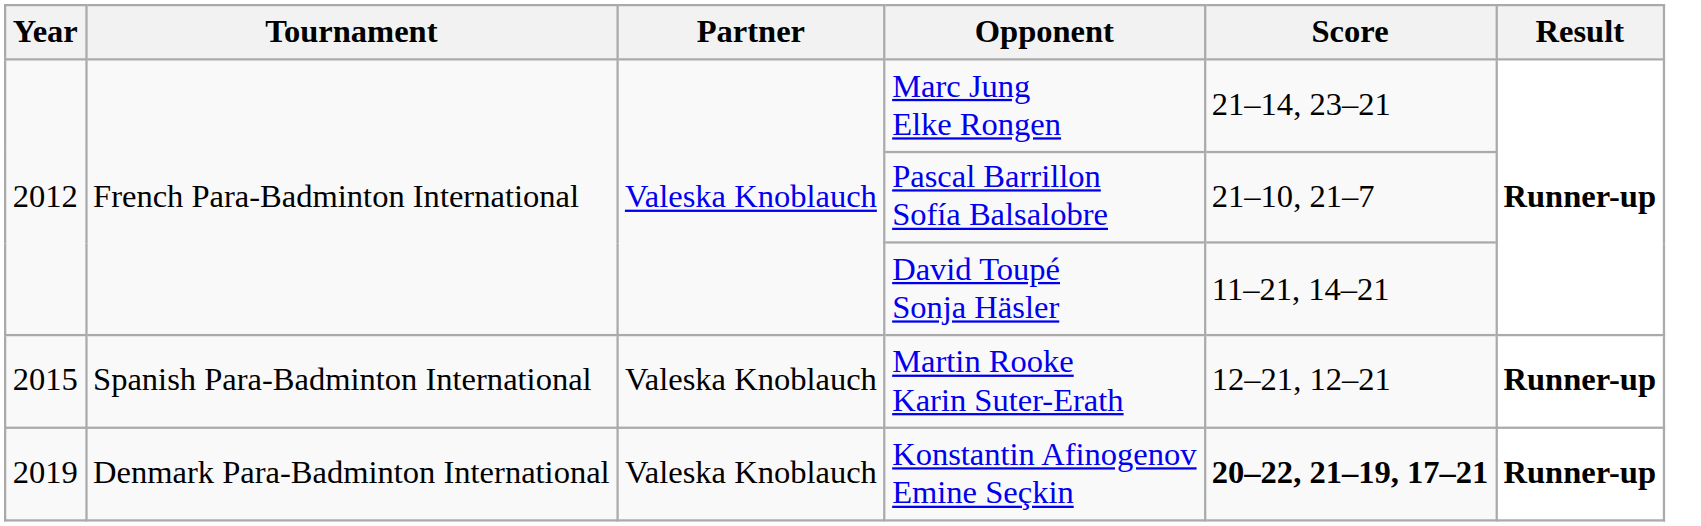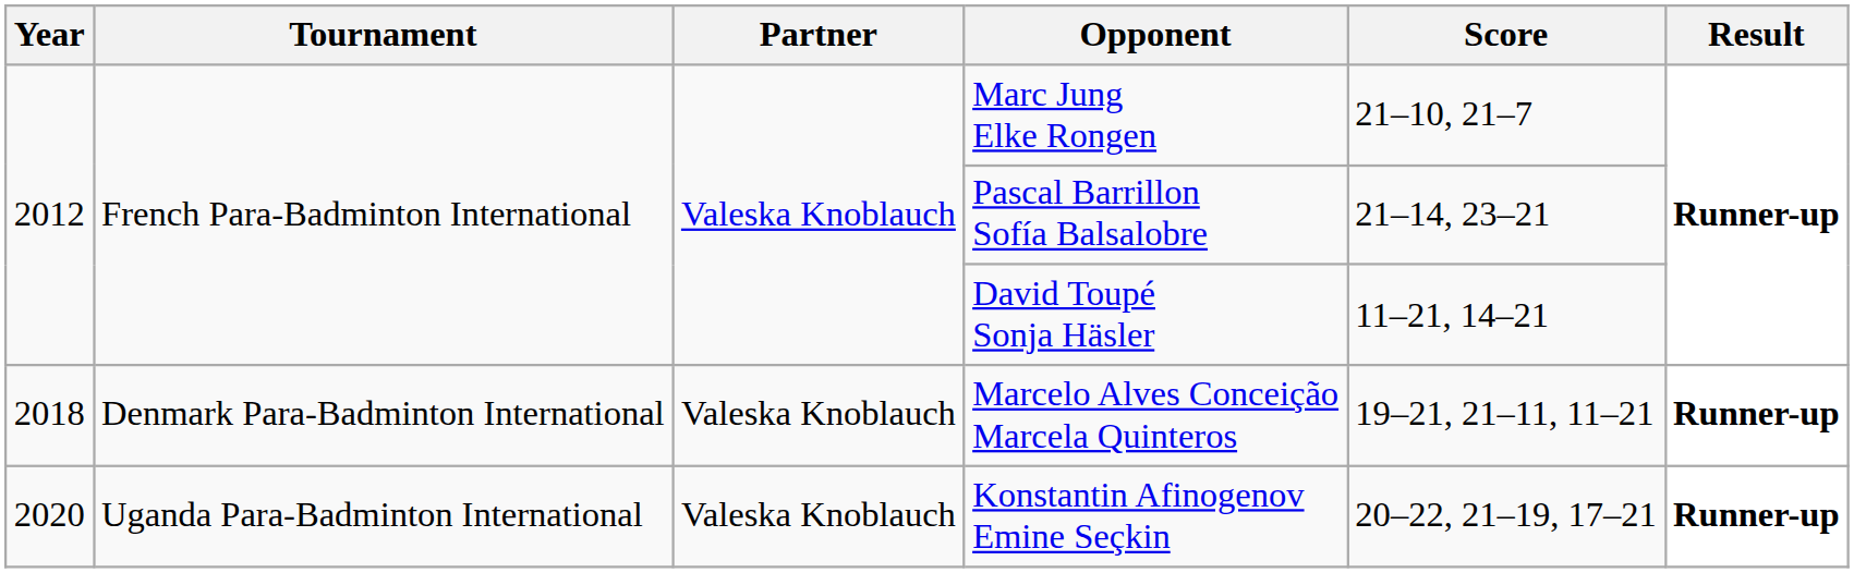 <table class="sortable wikitable" style="font-size: 90%;">
 <tr>
 <th>Year</th>
 <th>Tournament</th>
 <th>Partner</th>
 <th>Opponent</th>
 <th>Score</th>
 <th>Result</th>
 </tr>
 <tr>
 <td rowspan="3" align="center">2012</td>
 <td rowspan="3" align="left">French Para-Badminton International</td>
 <td rowspan="3"> <a href='#'>Valeska Knoblauch</a></td>
 <td align="left"> <a href='#'>Marc Jung</a><br> <a href='#'>Elke Rongen</a></td>
-<td align="left">21–14, 23–21</td>
+<td align="left">21–10, 21–7</td>
 <td rowspan="3" style="text-align:left; background:white"> <strong>Runner-up</strong></td>
 </tr>
 <tr>
 <td align="left"> <a href='#'>Pascal Barrillon</a><br> <a href='#'>Sofía Balsalobre</a></td>
-<td align="left">21–10, 21–7</td>
+<td align="left">21–14, 23–21</td>
 </tr>
 <tr>
 <td align="left"> <a href='#'>David Toupé</a><br> <a href='#'>Sonja Häsler</a></td>
 <td align="left">11–21, 14–21</td>
 </tr>
 <tr>
-<td align="center">2015</td>
-<td align="left">Spanish Para-Badminton International</td>
+<td align="center">2018</td>
+<td align="left">Denmark Para-Badminton International</td>
 <td> Valeska Knoblauch</td>
-<td align="left"> <a href='#'>Martin Rooke</a><br> <a href='#'>Karin Suter-Erath</a></td>
-<td align="left">12–21, 12–21</td>
+<td align="left"> <a href='#'>Marcelo Alves Conceição</a><br> <a href='#'>Marcela Quinteros</a></td>
+<td align="left">19–21, 21–11, 11–21</td>
 <td style="text-align:left; background:white"> <strong>Runner-up</strong></td>
 </tr>
 <tr>
-<td align="center">2019</td>
-<td align="left">Denmark Para-Badminton International</td>
+<td align="center">2020</td>
+<td align="left">Uganda Para-Badminton International</td>
 <td> Valeska Knoblauch</td>
 <td align="left"> <a href='#'>Konstantin Afinogenov</a><br> <a href='#'>Emine Seçkin</a></td>
-<td align="left"><strong>20–22, 21–19, 17–21</strong></td>
+<td align="left">20–22, 21–19, 17–21</td>
 <td style="text-align:left; background:white"> <strong>Runner-up</strong></td>
 </tr>
 </table>
